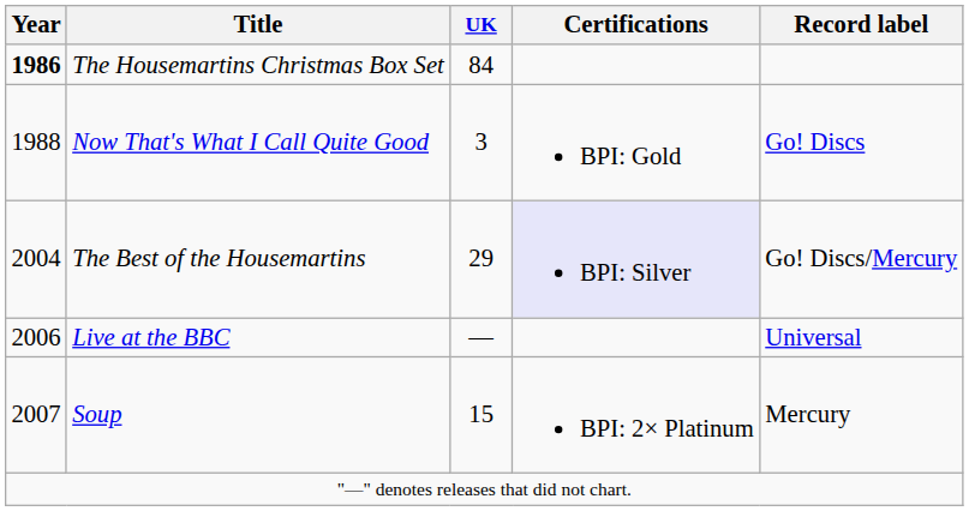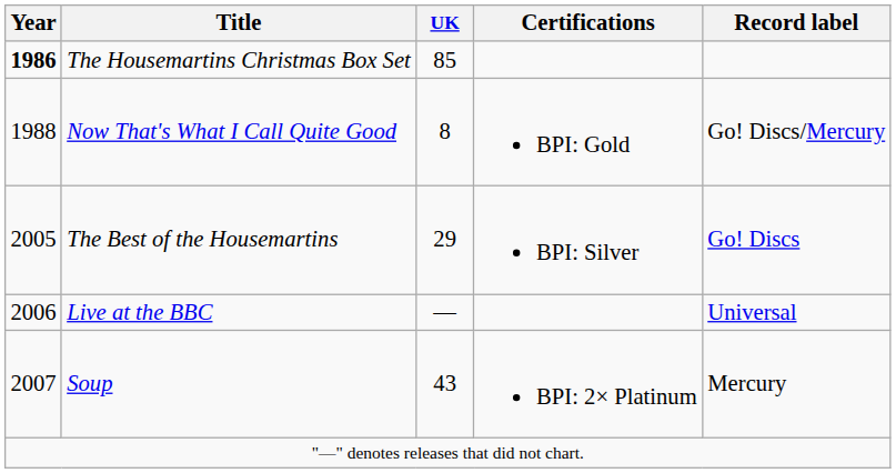 <table class="wikitable">
 <tr>
 <th>Year</th>
 <th>Title</th>
 <th style="width:2.5em;font-size:85%"><a href='#'>UK</a><br></th>
 <th>Certifications</th>
 <th>Record label</th>
 </tr>
 <tr>
 <td><strong>1986</strong></td>
 <td><em>The Housemartins Christmas Box Set</em></td>
-<td align=center>84</td>
+<td align=center>85</td>
 <td></td>
 <td></td>
 </tr>
 <tr>
 <td>1988</td>
 <td><em><a href='#'>Now That's What I Call Quite Good</a></em></td>
-<td align=center>3</td>
+<td align=center>8</td>
 <td><br><ul><li>BPI: Gold</li></ul></td>
-<td><a href='#'>Go! Discs</a></td>
+<td>Go! Discs/<a href='#'>Mercury</a></td>
 </tr>
 <tr>
-<td>2004</td>
+<td>2005</td>
 <td><em>The Best of the Housemartins</em></td>
 <td align=center>29</td>
-<td style="background: lavender;"><br><ul><li>BPI: Silver</li></ul></td>
-<td>Go! Discs/<a href='#'>Mercury</a></td>
+<td><br><ul><li>BPI: Silver</li></ul></td>
+<td><a href='#'>Go! Discs</a></td>
 </tr>
 <tr>
 <td>2006</td>
 <td><em><a href='#'>Live at the BBC</a></em></td>
 <td align=center>―</td>
 <td></td>
 <td><a href='#'>Universal</a></td>
 </tr>
 <tr>
 <td>2007</td>
 <td><em><a href='#'>Soup</a></em></td>
-<td align=center>15</td>
+<td align=center>43</td>
 <td><br><ul><li>BPI: 2× Platinum</li></ul></td>
 <td>Mercury</td>
 </tr>
 <tr>
 <td colspan="5" style="text-align:center; font-size:9pt;">"—" denotes releases that did not chart.</td>
 </tr>
 </table>
